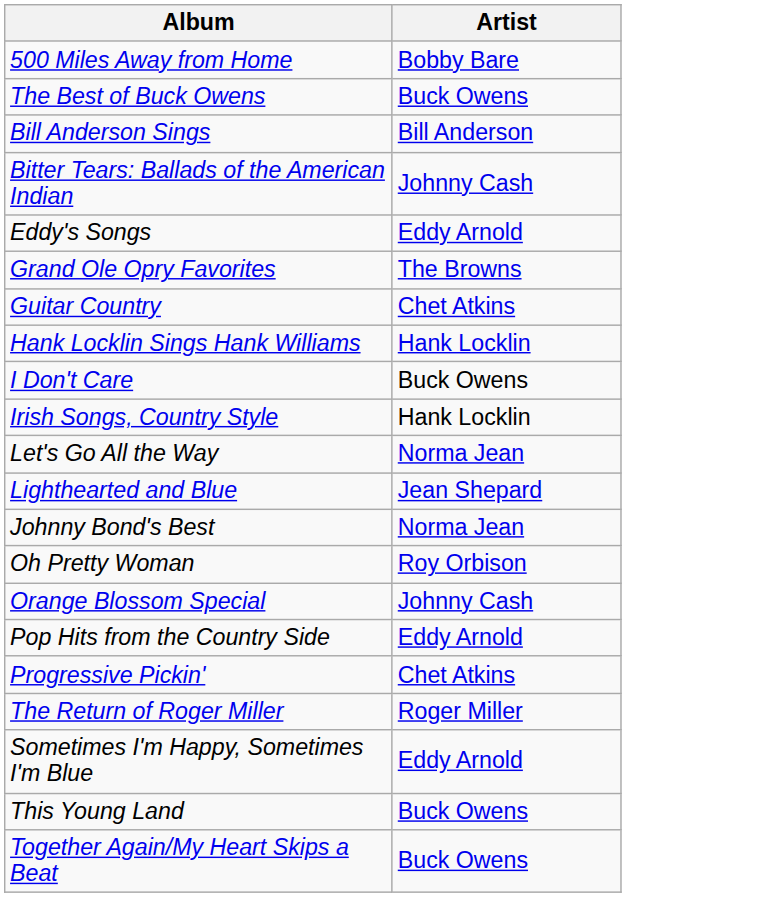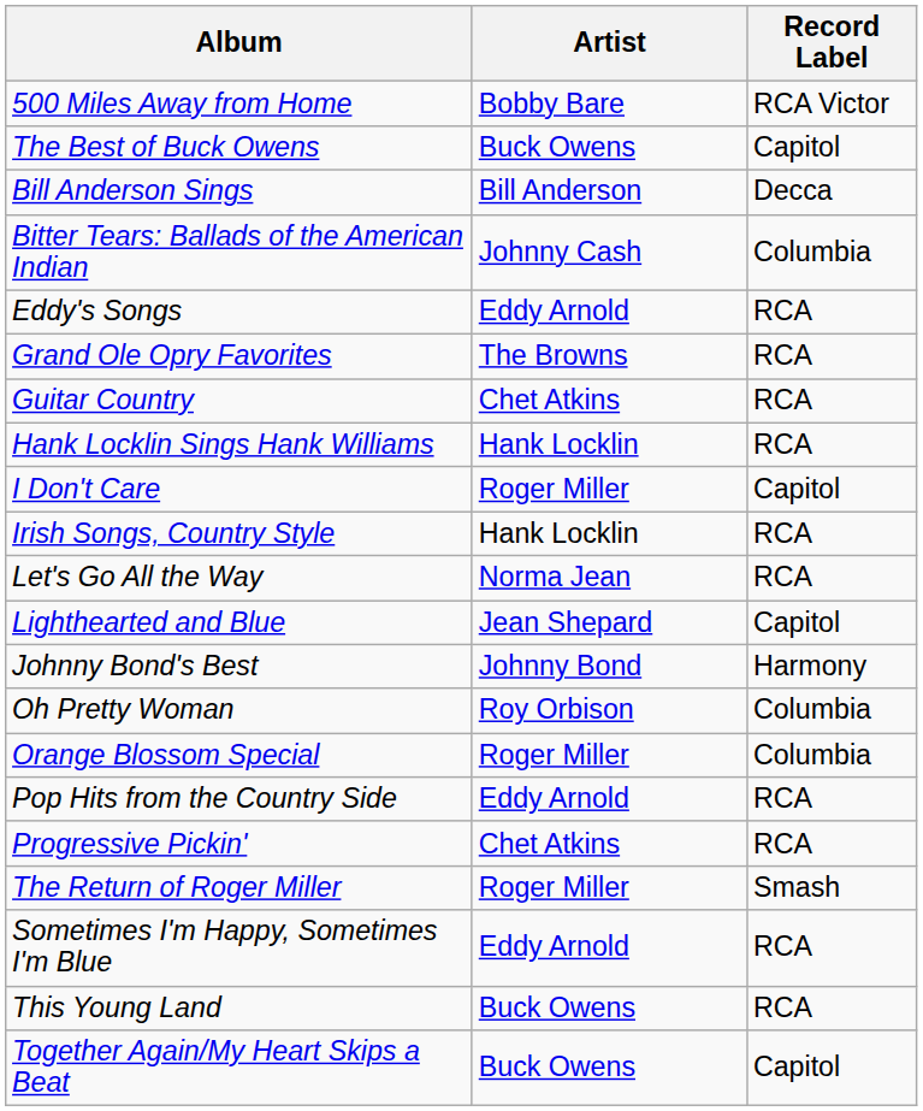 <table class="wikitable sortable">
 <tr>
 <th width="260">Album</th>
 <th width="150">Artist</th>
+<th width="90">Record Label</th>
 </tr>
 <tr>
 <td><em><a href='#'>500 Miles Away from Home</a></em></td>
 <td><a href='#'>Bobby Bare</a></td>
+<td>RCA Victor</td>
 </tr>
 <tr>
 <td><em><a href='#'>The Best of Buck Owens</a></em></td>
 <td><a href='#'>Buck Owens</a></td>
+<td>Capitol</td>
 </tr>
 <tr>
 <td><em><a href='#'>Bill Anderson Sings</a></em></td>
 <td><a href='#'>Bill Anderson</a></td>
+<td>Decca</td>
 </tr>
 <tr>
 <td><em><a href='#'>Bitter Tears: Ballads of the American Indian</a></em></td>
 <td><a href='#'>Johnny Cash</a></td>
+<td>Columbia</td>
 </tr>
 <tr>
 <td><em>Eddy's Songs</em></td>
 <td><a href='#'>Eddy Arnold</a></td>
+<td>RCA</td>
 </tr>
 <tr>
 <td><em><a href='#'>Grand Ole Opry Favorites</a></em></td>
 <td><a href='#'>The Browns</a></td>
+<td>RCA</td>
 </tr>
 <tr>
 <td><em><a href='#'>Guitar Country</a></em></td>
 <td><a href='#'>Chet Atkins</a></td>
+<td>RCA</td>
 </tr>
 <tr>
 <td><em><a href='#'>Hank Locklin Sings Hank Williams</a></em></td>
 <td><a href='#'>Hank Locklin</a></td>
+<td>RCA</td>
 </tr>
 <tr>
 <td><em><a href='#'>I Don't Care</a></em></td>
-<td>Buck Owens</td>
+<td><a href='#'>Roger Miller</a></td>
+<td>Capitol</td>
 </tr>
 <tr>
 <td><em><a href='#'>Irish Songs, Country Style</a></em></td>
 <td>Hank Locklin</td>
+<td>RCA</td>
 </tr>
 <tr>
 <td><em>Let's Go All the Way</em></td>
 <td><a href='#'>Norma Jean</a></td>
+<td>RCA</td>
 </tr>
 <tr>
 <td><em><a href='#'>Lighthearted and Blue</a></em></td>
 <td><a href='#'>Jean Shepard</a></td>
+<td>Capitol</td>
 </tr>
 <tr>
 <td><em>Johnny Bond's Best</em></td>
-<td><a href='#'>Norma Jean</a></td>
+<td><a href='#'>Johnny Bond</a></td>
+<td>Harmony</td>
 </tr>
 <tr>
 <td><em>Oh Pretty Woman</em></td>
 <td><a href='#'>Roy Orbison</a></td>
+<td>Columbia</td>
 </tr>
 <tr>
 <td><em><a href='#'>Orange Blossom Special</a></em></td>
-<td><a href='#'>Johnny Cash</a></td>
+<td><a href='#'>Roger Miller</a></td>
+<td>Columbia</td>
 </tr>
 <tr>
 <td><em>Pop Hits from the Country Side</em></td>
 <td><a href='#'>Eddy Arnold</a></td>
+<td>RCA</td>
 </tr>
 <tr>
 <td><em><a href='#'>Progressive Pickin'</a></em></td>
 <td><a href='#'>Chet Atkins</a></td>
+<td>RCA</td>
 </tr>
 <tr>
 <td><em><a href='#'>The Return of Roger Miller</a></em></td>
 <td><a href='#'>Roger Miller</a></td>
+<td>Smash</td>
 </tr>
 <tr>
 <td><em>Sometimes I'm Happy, Sometimes I'm Blue</em></td>
 <td><a href='#'>Eddy Arnold</a></td>
+<td>RCA</td>
 </tr>
 <tr>
 <td><em>This Young Land</em></td>
 <td><a href='#'>Buck Owens</a></td>
+<td>RCA</td>
 </tr>
 <tr>
 <td><em><a href='#'>Together Again/My Heart Skips a Beat</a></em></td>
 <td><a href='#'>Buck Owens</a></td>
+<td>Capitol</td>
 </tr>
 </table>
